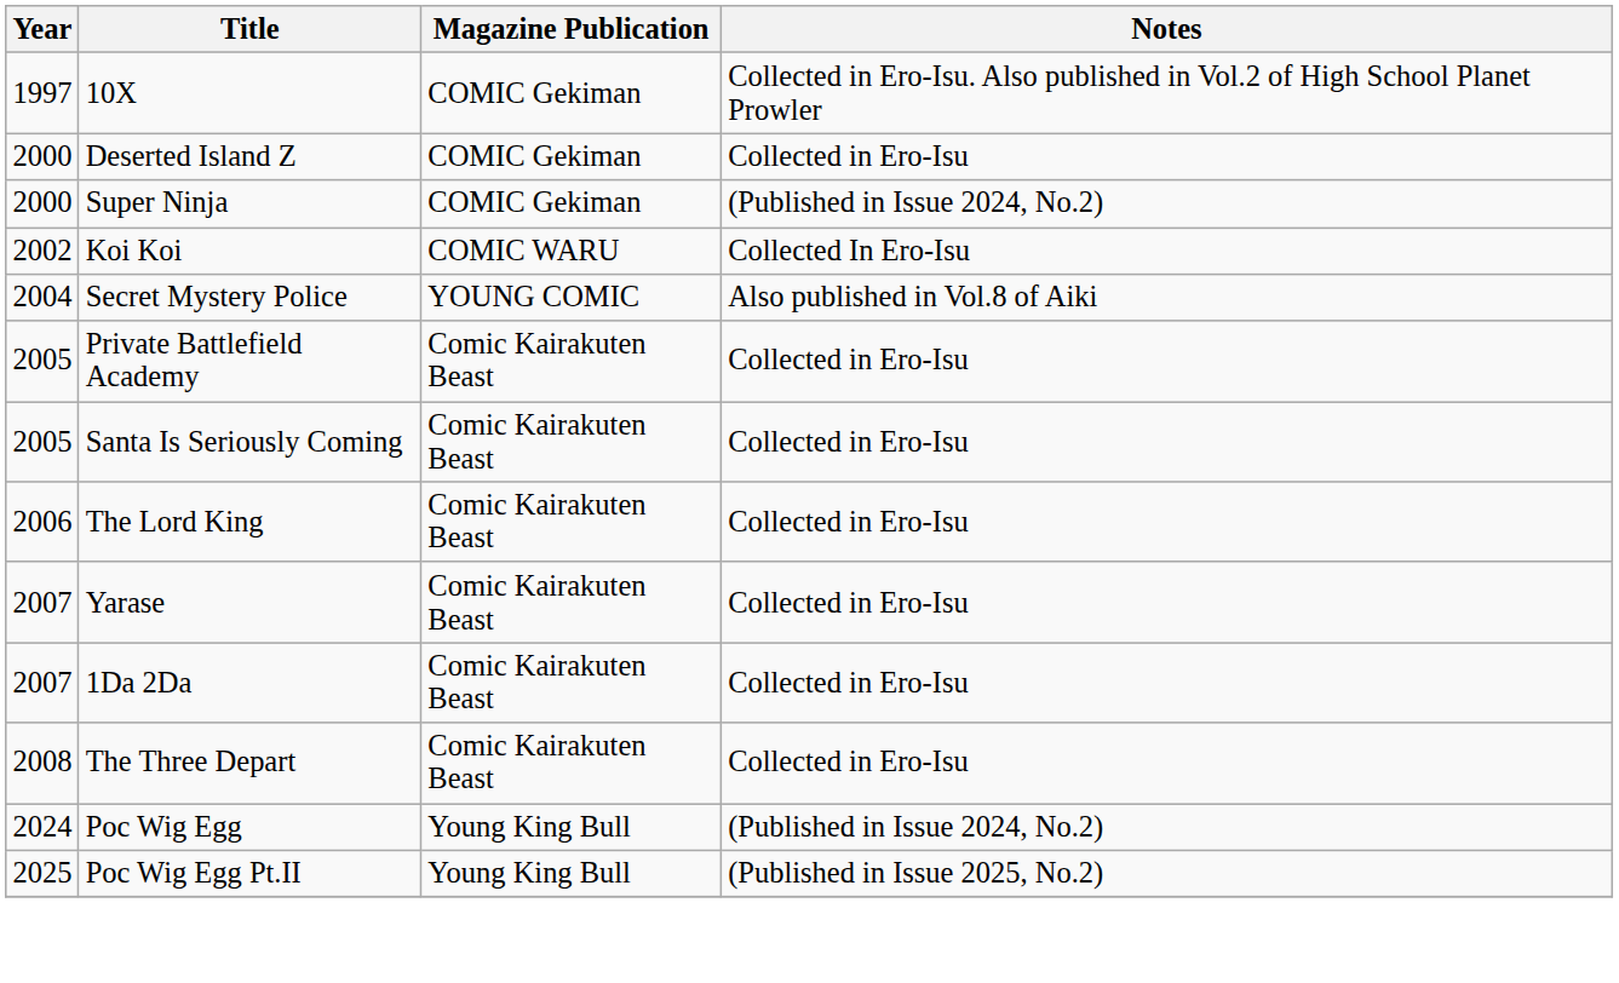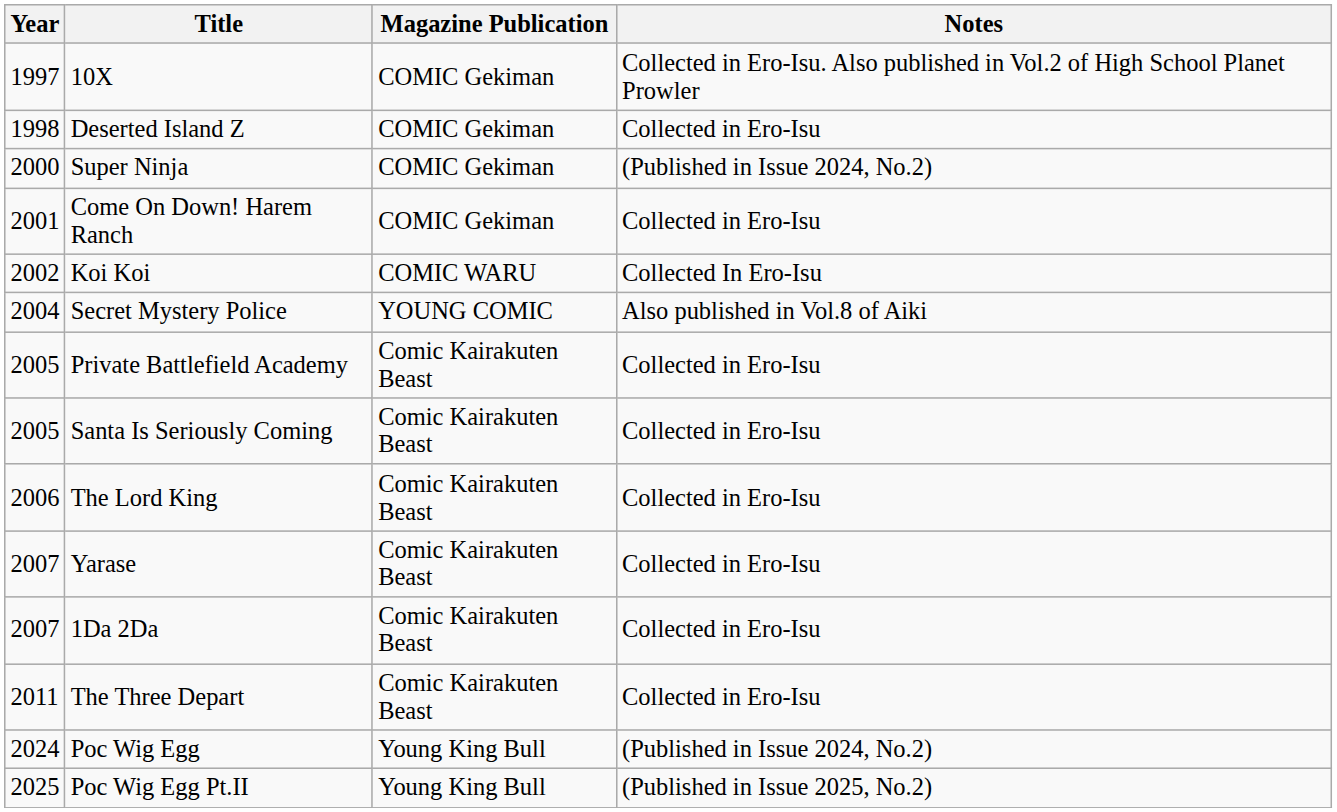 <table class="wikitable">
 <tr>
 <th>Year</th>
 <th>Title</th>
 <th>Magazine Publication</th>
 <th>Notes</th>
 </tr>
 <tr>
 <td>1997</td>
 <td>10X</td>
 <td>COMIC Gekiman</td>
 <td>Collected in Ero-Isu. Also published in Vol.2 of High School Planet Prowler</td>
 </tr>
 <tr>
-<td>2000</td>
+<td>1998</td>
 <td>Deserted Island Z</td>
 <td>COMIC Gekiman</td>
 <td>Collected in Ero-Isu</td>
 </tr>
 <tr>
 <td>2000</td>
 <td>Super Ninja</td>
 <td>COMIC Gekiman</td>
 <td>(Published in Issue 2024, No.2)</td>
+</tr>
+<tr>
+<td>2001</td>
+<td>Come On Down! Harem Ranch</td>
+<td>COMIC Gekiman</td>
+<td>Collected in Ero-Isu</td>
 </tr>
 <tr>
 <td>2002</td>
 <td>Koi Koi</td>
 <td>COMIC WARU</td>
 <td>Collected In Ero-Isu</td>
 </tr>
 <tr>
 <td>2004</td>
 <td>Secret Mystery Police</td>
 <td>YOUNG COMIC</td>
 <td>Also published in Vol.8 of Aiki</td>
 </tr>
 <tr>
 <td>2005</td>
 <td>Private Battlefield Academy</td>
 <td>Comic Kairakuten Beast</td>
 <td>Collected in Ero-Isu</td>
 </tr>
 <tr>
 <td>2005</td>
 <td>Santa Is Seriously Coming</td>
 <td>Comic Kairakuten Beast</td>
 <td>Collected in Ero-Isu</td>
 </tr>
 <tr>
 <td>2006</td>
 <td>The Lord King</td>
 <td>Comic Kairakuten Beast</td>
 <td>Collected in Ero-Isu</td>
 </tr>
 <tr>
 <td>2007</td>
 <td>Yarase</td>
 <td>Comic Kairakuten Beast</td>
 <td>Collected in Ero-Isu</td>
 </tr>
 <tr>
 <td>2007</td>
 <td>1Da 2Da</td>
 <td>Comic Kairakuten Beast</td>
 <td>Collected in Ero-Isu</td>
 </tr>
 <tr>
-<td>2008</td>
+<td>2011</td>
 <td>The Three Depart</td>
 <td>Comic Kairakuten Beast</td>
 <td>Collected in Ero-Isu</td>
 </tr>
 <tr>
 <td>2024</td>
 <td>Poc Wig Egg </td>
 <td>Young King Bull</td>
 <td>(Published in Issue 2024, No.2)</td>
 </tr>
 <tr>
 <td>2025</td>
 <td>Poc Wig Egg Pt.II </td>
 <td>Young King Bull</td>
 <td>(Published in Issue 2025, No.2)</td>
 </tr>
 <tr>
 </tr>
 </table>
